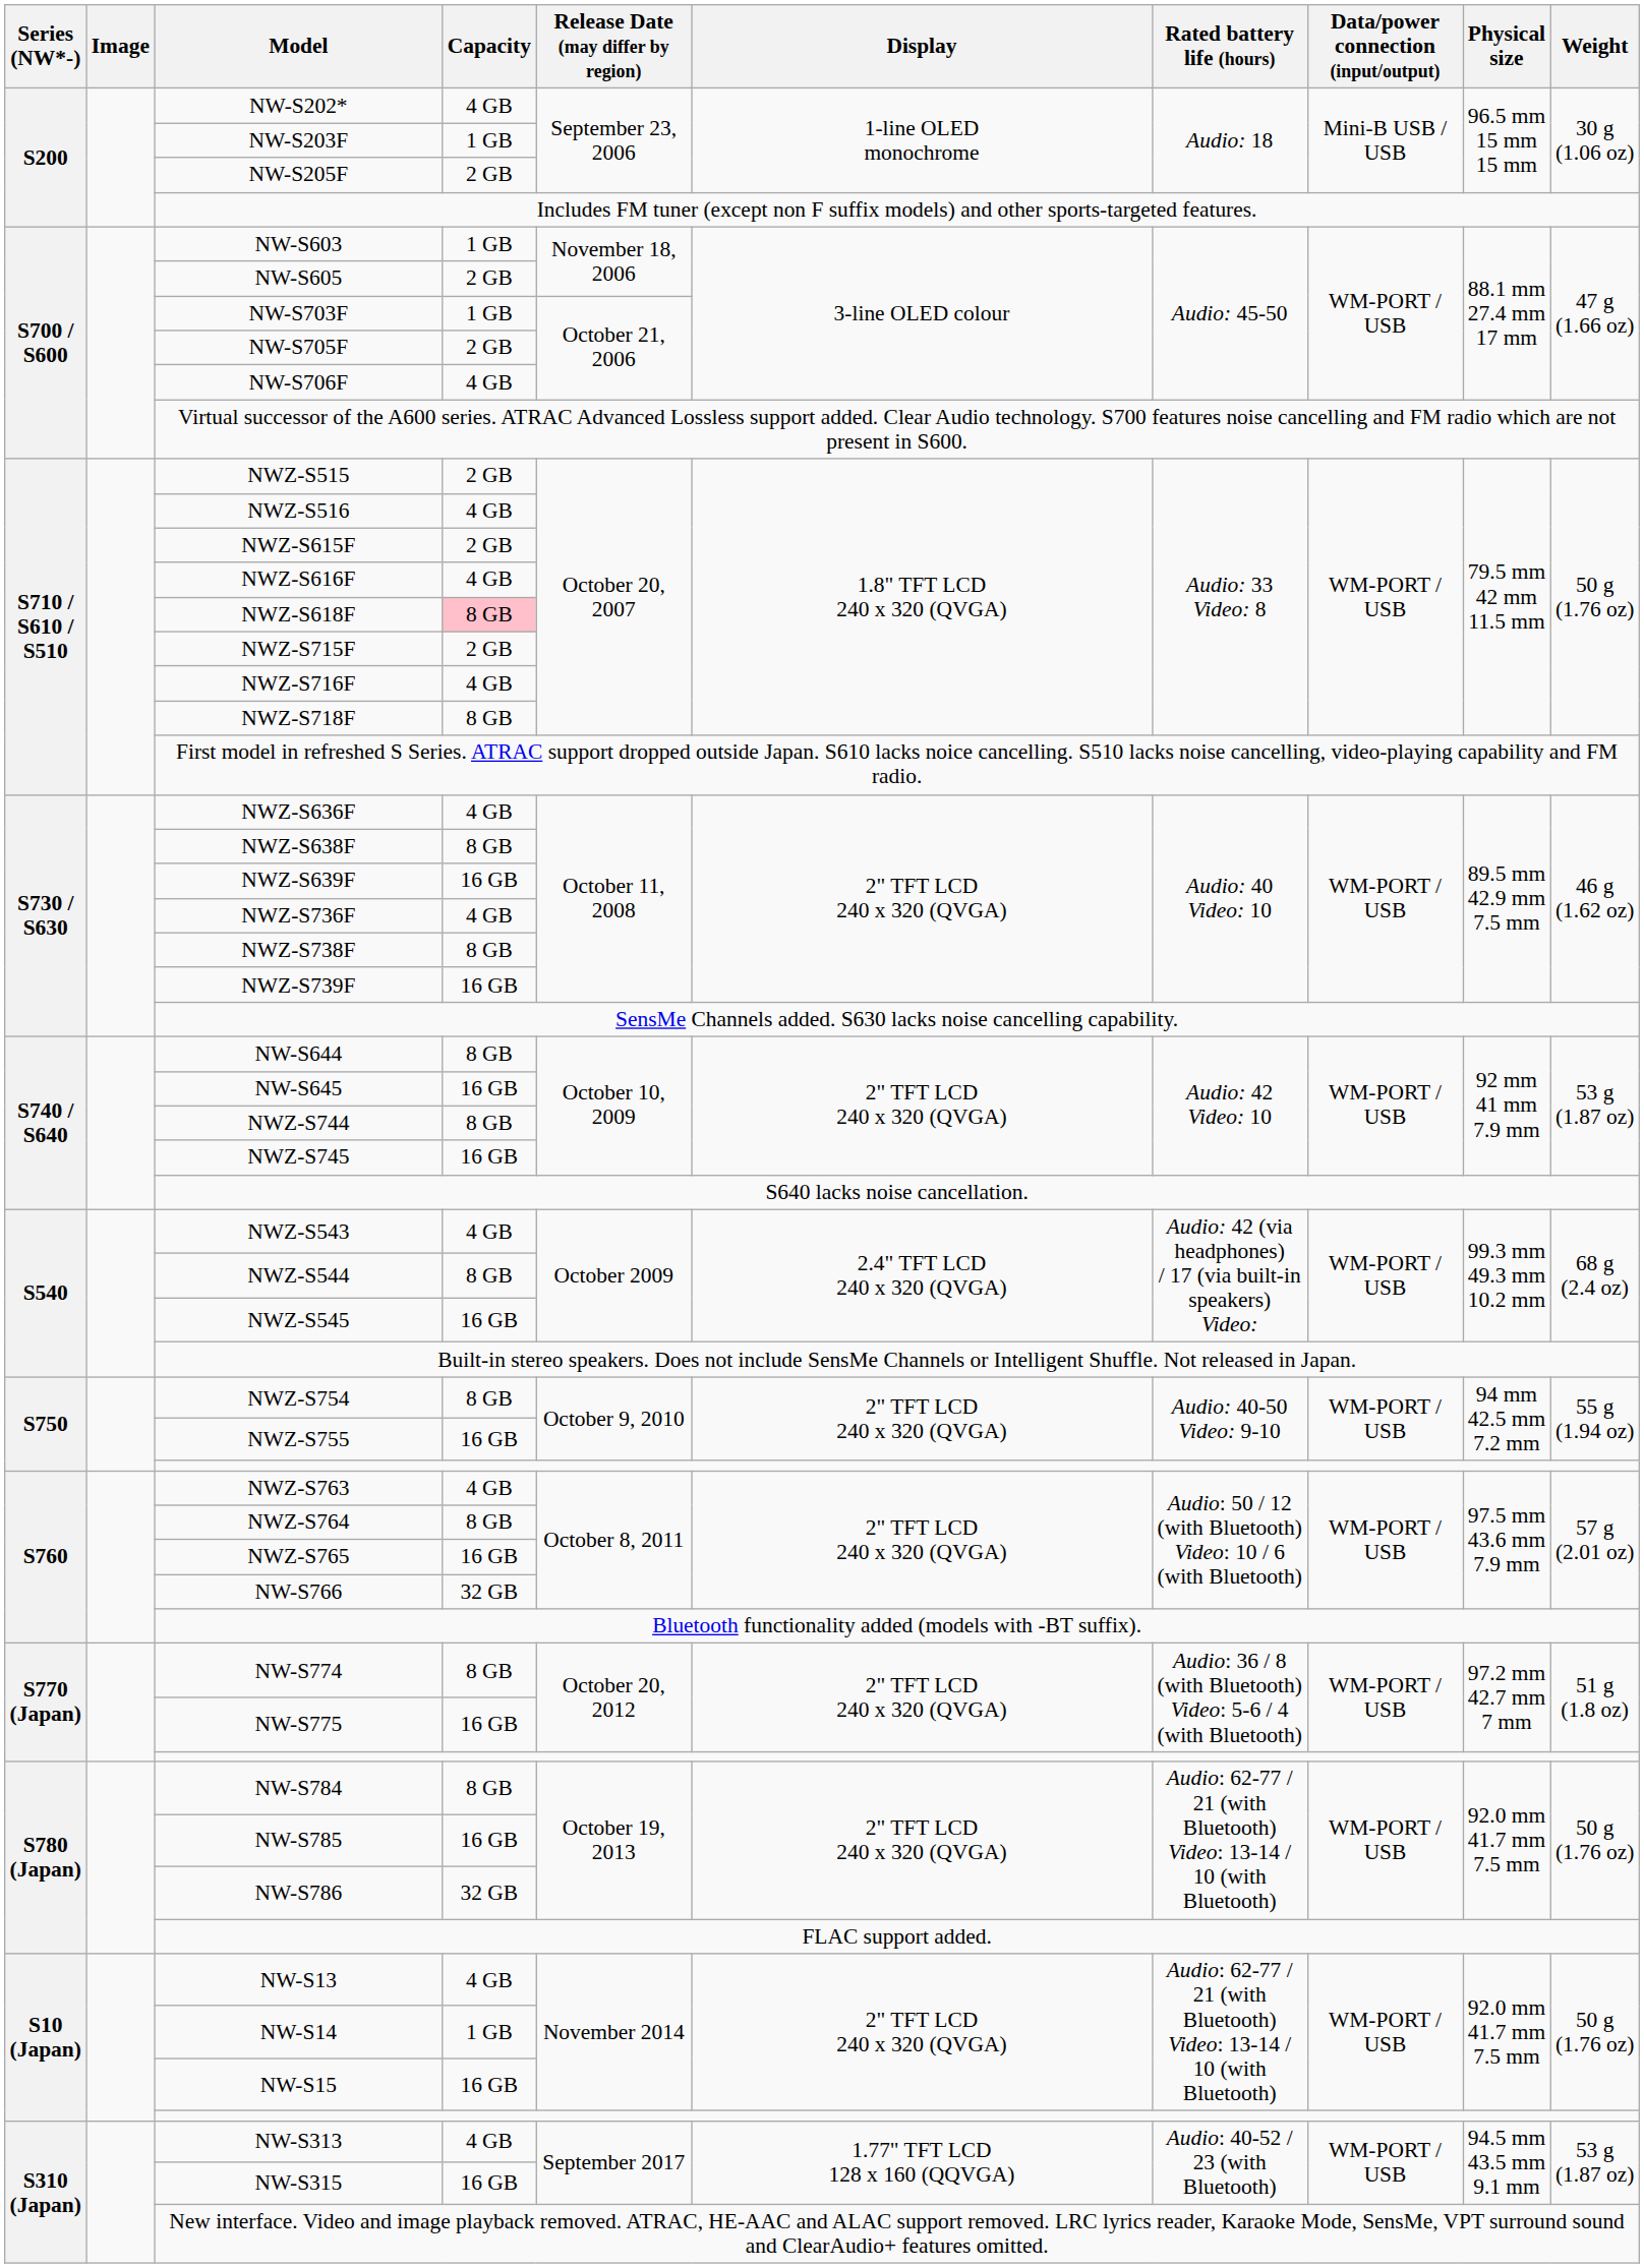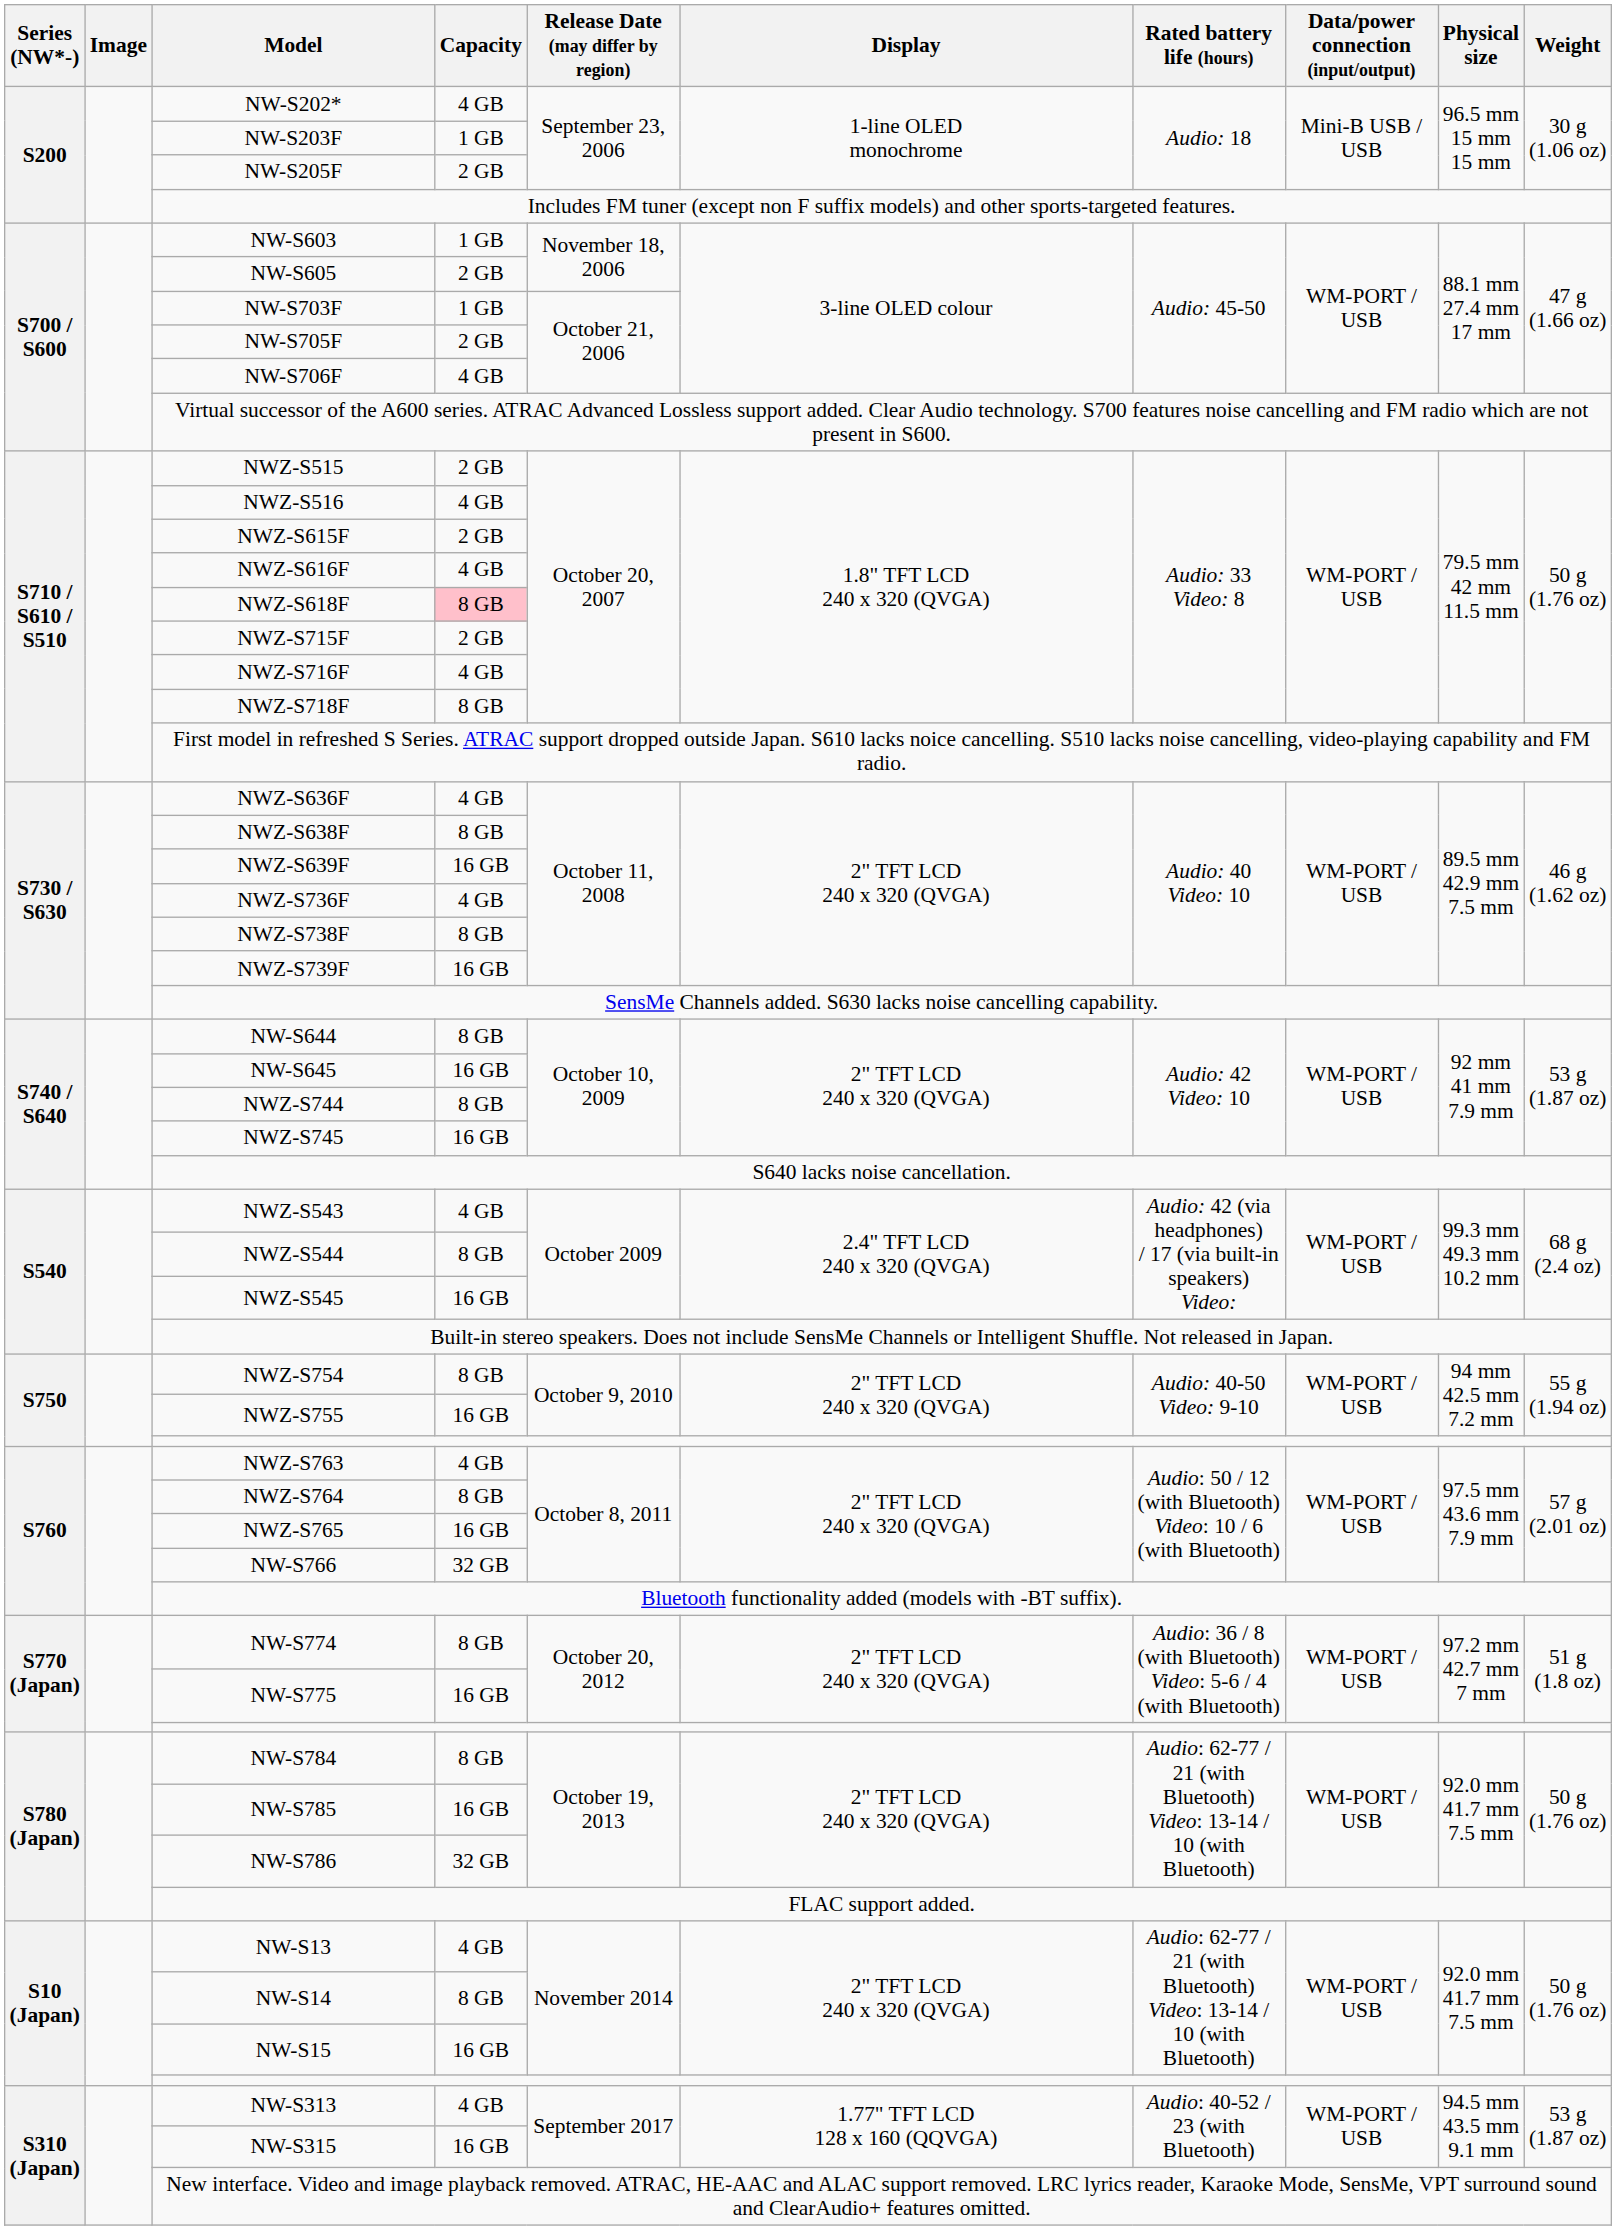 <table class="wikitable" style="text-align:center; width:900pt;">
 <tr>
 <th style="width: 20pt;">Series<br>(NW*-)</th>
 <th>Image</th>
 <th>Model</th>
 <th style="width: 10pt;">Capacity</th>
 <th style="width: 80pt;">Release Date <small>(may differ by region)</small></th>
 <th>Display</th>
 <th style="width: 80pt;">Rated battery life <small>(hours)</small></th>
 <th style="width: 80pt;">Data/power connection <small>(input/output)</small></th>
 <th style="width: 10pt;">Physical size</th>
 <th style="width: 10pt;">Weight</th>
 </tr>
 <tr>
 <th rowspan="4">S200</th>
 <td rowspan="4"></td>
 <td>NW-S202*</td>
 <td>4 GB</td>
 <td rowspan="3">September 23, 2006 </td>
 <td rowspan="3">1-line OLED<br>monochrome</td>
 <td rowspan="3"><em>Audio:</em> 18</td>
 <td rowspan="3">Mini-B USB / USB</td>
 <td rowspan="3">96.5 mm<br>15 mm<br>15 mm</td>
 <td rowspan="3">30 g<br>(1.06 oz)</td>
 </tr>
 <tr>
 <td>NW-S203F</td>
 <td>1 GB</td>
 </tr>
 <tr>
 <td>NW-S205F</td>
 <td>2 GB</td>
 </tr>
 <tr>
 <td colspan="8">Includes FM tuner (except non F suffix models) and other sports-targeted features.</td>
 </tr>
 <tr>
 <th rowspan="6">S700 / S600</th>
 <td rowspan="6"></td>
 <td>NW-S603</td>
 <td>1 GB</td>
 <td rowspan="2">November 18, 2006 </td>
 <td rowspan="5">3-line OLED colour</td>
 <td rowspan="5"><em>Audio:</em> 45-50</td>
 <td rowspan="5">WM-PORT / USB</td>
 <td rowspan="5">88.1 mm<br>27.4 mm<br>17 mm</td>
 <td rowspan="5">47 g<br>(1.66 oz)</td>
 </tr>
 <tr>
 <td>NW-S605</td>
 <td>2 GB</td>
 </tr>
 <tr>
 <td>NW-S703F</td>
 <td>1 GB</td>
 <td rowspan="3">October 21, 2006 </td>
 </tr>
 <tr>
 <td>NW-S705F</td>
 <td>2 GB</td>
 </tr>
 <tr>
 <td>NW-S706F</td>
 <td>4 GB</td>
 </tr>
 <tr>
 <td colspan="8">Virtual successor of the A600 series. ATRAC Advanced Lossless support added. Clear Audio technology. S700 features noise cancelling and FM radio which are not present in S600.</td>
 </tr>
 <tr>
 <th rowspan="9">S710 /<br>S610 / S510</th>
 <td rowspan="9"></td>
 <td>NWZ-S515</td>
 <td>2 GB</td>
 <td rowspan="8">October 20, 2007 </td>
 <td rowspan="8">1.8" TFT LCD<br>240 x 320 (QVGA)</td>
 <td rowspan="8"><em>Audio:</em> 33<br><em>Video:</em> 8</td>
 <td rowspan="8">WM-PORT / USB</td>
 <td rowspan="8">79.5 mm<br>42 mm<br>11.5 mm</td>
 <td rowspan="8">50 g<br>(1.76 oz)</td>
 </tr>
 <tr>
 <td>NWZ-S516</td>
 <td>4 GB</td>
 </tr>
 <tr>
 <td>NWZ-S615F</td>
 <td>2 GB</td>
 </tr>
 <tr>
 <td>NWZ-S616F</td>
 <td>4 GB</td>
 </tr>
 <tr>
 <td>NWZ-S618F</td>
 <td style="background: pink;">8 GB</td>
 </tr>
 <tr>
 <td>NWZ-S715F</td>
 <td>2 GB</td>
 </tr>
 <tr>
 <td>NWZ-S716F</td>
 <td>4 GB</td>
 </tr>
 <tr>
 <td>NWZ-S718F</td>
 <td>8 GB</td>
 </tr>
 <tr>
 <td colspan="8">First model in refreshed S Series. <a href='#'>ATRAC</a> support dropped outside Japan. S610 lacks noice cancelling. S510 lacks noise cancelling, video-playing capability and FM radio.</td>
 </tr>
 <tr>
 <th rowspan="7">S730 /<br>S630</th>
 <td rowspan="7"></td>
 <td>NWZ-S636F</td>
 <td>4 GB</td>
 <td rowspan="6">October 11, 2008 </td>
 <td rowspan="6">2" TFT LCD<br>240 x 320 (QVGA)</td>
 <td rowspan="6"><em>Audio:</em> 40<br><em>Video:</em> 10</td>
 <td rowspan="6">WM-PORT / USB</td>
 <td rowspan="6">89.5 mm<br>42.9 mm<br>7.5 mm</td>
 <td rowspan="6">46 g<br>(1.62 oz)</td>
 </tr>
 <tr>
 <td>NWZ-S638F</td>
 <td>8 GB</td>
 </tr>
 <tr>
 <td>NWZ-S639F</td>
 <td>16 GB</td>
 </tr>
 <tr>
 <td>NWZ-S736F</td>
 <td>4 GB</td>
 </tr>
 <tr>
 <td>NWZ-S738F</td>
 <td>8 GB</td>
 </tr>
 <tr>
 <td>NWZ-S739F</td>
 <td>16 GB</td>
 </tr>
 <tr>
 <td colspan="8"><a href='#'>SensMe</a> Channels added. S630 lacks noise cancelling capability.</td>
 </tr>
 <tr>
 <th rowspan="5">S740 /<br>S640</th>
 <td rowspan="5"></td>
 <td>NW-S644</td>
 <td>8 GB</td>
 <td rowspan="4">October 10, 2009 </td>
 <td rowspan="4">2" TFT LCD<br>240 x 320 (QVGA)</td>
 <td rowspan="4"><em>Audio:</em> 42<br><em>Video:</em> 10</td>
 <td rowspan="4">WM-PORT / USB</td>
 <td rowspan="4">92 mm<br>41 mm<br>7.9 mm</td>
 <td rowspan="4">53 g<br>(1.87 oz)</td>
 </tr>
 <tr>
 <td>NW-S645</td>
 <td>16 GB</td>
 </tr>
 <tr>
 <td>NWZ-S744</td>
 <td>8 GB</td>
 </tr>
 <tr>
 <td>NWZ-S745</td>
 <td>16 GB</td>
 </tr>
 <tr>
 <td colspan="8">S640 lacks noise cancellation.</td>
 </tr>
 <tr>
 <th rowspan="4">S540</th>
 <td rowspan="4"></td>
 <td>NWZ-S543</td>
 <td>4 GB</td>
 <td rowspan="3">October 2009</td>
 <td rowspan="3">2.4" TFT LCD<br>240 x 320 (QVGA)</td>
 <td rowspan="3"><em>Audio:</em> 42 (via headphones)<br>/ 17 (via built-in speakers)<br><em>Video:</em></td>
 <td rowspan="3">WM-PORT / USB</td>
 <td rowspan="3">99.3 mm<br>49.3 mm<br>10.2 mm</td>
 <td rowspan="3">68 g<br>(2.4 oz)</td>
 </tr>
 <tr>
 <td>NWZ-S544</td>
 <td>8 GB</td>
 </tr>
 <tr>
 <td>NWZ-S545</td>
 <td>16 GB</td>
 </tr>
 <tr>
 <td colspan="8">Built-in stereo speakers. Does not include SensMe Channels or Intelligent Shuffle. Not released in Japan.</td>
 </tr>
 <tr>
 <th rowspan="3">S750</th>
 <td rowspan="3"></td>
 <td>NWZ-S754</td>
 <td>8 GB</td>
 <td rowspan="2">October 9, 2010 </td>
 <td rowspan="2">2" TFT LCD<br>240 x 320 (QVGA)</td>
 <td rowspan="2"><em>Audio:</em> 40-50<br><em>Video:</em> 9-10</td>
 <td rowspan="2">WM-PORT / USB</td>
 <td rowspan="2">94 mm<br>42.5 mm<br>7.2 mm</td>
 <td rowspan="2">55 g<br>(1.94 oz)</td>
 </tr>
 <tr>
 <td>NWZ-S755</td>
 <td>16 GB</td>
 </tr>
 <tr>
 <td colspan="8"></td>
 </tr>
 <tr>
 <th rowspan="5">S760</th>
 <td rowspan="5"></td>
 <td>NWZ-S763</td>
 <td>4 GB</td>
 <td rowspan="4">October 8, 2011 </td>
 <td rowspan="4">2" TFT LCD<br>240 x 320 (QVGA)</td>
 <td rowspan="4"><em>Audio</em>: 50 / 12 (with Bluetooth)<br><em>Video</em>: 10 / 6 (with Bluetooth)</td>
 <td rowspan="4">WM-PORT / USB</td>
 <td rowspan="4">97.5 mm<br>43.6 mm<br>7.9 mm</td>
 <td rowspan="4">57 g<br>(2.01 oz)</td>
 </tr>
 <tr>
 <td>NWZ-S764</td>
 <td>8 GB</td>
 </tr>
 <tr>
 <td>NWZ-S765</td>
 <td>16 GB</td>
 </tr>
 <tr>
 <td>NW-S766</td>
 <td>32 GB</td>
 </tr>
 <tr>
 <td colspan="8"><a href='#'>Bluetooth</a> functionality added (models with -BT suffix).</td>
 </tr>
 <tr>
 <th rowspan="3">S770<br>(Japan)</th>
 <td rowspan="3"></td>
 <td>NW-S774</td>
 <td>8 GB</td>
 <td rowspan="2">October 20, 2012 </td>
 <td rowspan="2">2" TFT LCD<br>240 x 320 (QVGA)</td>
 <td rowspan="2"><em>Audio</em>: 36 / 8 (with Bluetooth)<br><em>Video</em>: 5-6 / 4 (with Bluetooth)</td>
 <td rowspan="2">WM-PORT / USB</td>
 <td rowspan="2">97.2 mm<br>42.7 mm<br>7 mm</td>
 <td rowspan="2">51 g<br>(1.8 oz)</td>
 </tr>
 <tr>
 <td>NW-S775</td>
 <td>16 GB</td>
 </tr>
 <tr>
 <td colspan="8"></td>
 </tr>
 <tr>
 <th rowspan="4">S780<br>(Japan)</th>
 <td rowspan="4"></td>
 <td>NW-S784</td>
 <td>8 GB</td>
 <td rowspan="3">October 19, 2013 </td>
 <td rowspan="3">2" TFT LCD<br>240 x 320 (QVGA)</td>
 <td rowspan="3"><em>Audio</em>: 62-77 / 21 (with Bluetooth)<br><em>Video</em>: 13-14 / 10 (with Bluetooth)</td>
 <td rowspan="3">WM-PORT / USB</td>
 <td rowspan="3">92.0 mm<br>41.7 mm<br>7.5 mm</td>
 <td rowspan="3">50 g<br>(1.76 oz)</td>
 </tr>
 <tr>
 <td>NW-S785</td>
 <td>16 GB</td>
 </tr>
 <tr>
 <td>NW-S786</td>
 <td>32 GB</td>
 </tr>
 <tr>
 <td colspan="8">FLAC support added.</td>
 </tr>
 <tr>
 <th rowspan="4">S10<br>(Japan)</th>
 <td rowspan="4"></td>
 <td>NW-S13</td>
 <td>4 GB</td>
 <td rowspan="3">November 2014</td>
 <td rowspan="3">2" TFT LCD<br>240 x 320 (QVGA)</td>
 <td rowspan="3"><em>Audio</em>: 62-77 / 21 (with Bluetooth)<br><em>Video</em>: 13-14 / 10 (with Bluetooth)</td>
 <td rowspan="3">WM-PORT / USB</td>
 <td rowspan="3">92.0 mm<br>41.7 mm<br>7.5 mm</td>
 <td rowspan="3">50 g<br>(1.76 oz)</td>
 </tr>
 <tr>
 <td>NW-S14</td>
-<td>1 GB</td>
+<td>8 GB</td>
 </tr>
 <tr>
 <td>NW-S15</td>
 <td>16 GB</td>
 </tr>
 <tr>
 <td colspan="8"></td>
 </tr>
 <tr>
 <th rowspan="3">S310<br>(Japan)</th>
 <td rowspan="3"></td>
 <td>NW-S313</td>
 <td>4 GB</td>
 <td rowspan="2">September 2017</td>
 <td rowspan="2">1.77" TFT LCD<br>128 x 160 (QQVGA)</td>
 <td rowspan="2"><em>Audio</em>: 40-52 / 23 (with Bluetooth)</td>
 <td rowspan="2">WM-PORT / USB</td>
 <td rowspan="2">94.5 mm<br>43.5 mm<br>9.1 mm</td>
 <td rowspan="2">53 g<br>(1.87 oz)</td>
 </tr>
 <tr>
 <td>NW-S315</td>
 <td>16 GB</td>
 </tr>
 <tr>
 <td colspan="8">New interface. Video and image playback removed. ATRAC, HE-AAC and ALAC support removed. LRC lyrics reader, Karaoke Mode, SensMe, VPT surround sound and ClearAudio+ features omitted.</td>
 </tr>
 </table>
